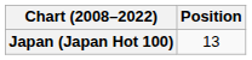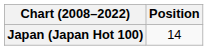 <table class="wikitable plainrowheaders" style="text-align:center">
 <tr>
 <th scope="col">Chart (2008–2022)</th>
 <th scope="col">Position</th>
 </tr>
 <tr>
 <th scope="row">Japan (Japan Hot 100)</th>
-<td>13</td>
+<td>14</td>
 </tr>
 </table>
